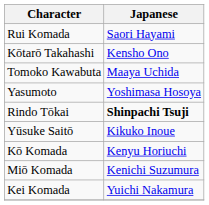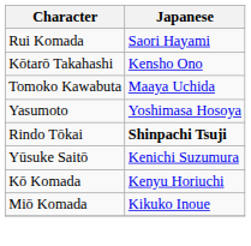 <table class="wikitable sortable">
 <tr>
 <th scope="col">Character</th>
 <th scope="col">Japanese</th>
 </tr>
 <tr>
 <td scope="row">Rui Komada</td>
 <td align="left"><a href='#'>Saori Hayami</a></td>
 </tr>
 <tr>
 <td scope="row">Kōtarō Takahashi</td>
 <td align="left"><a href='#'>Kensho Ono</a></td>
 </tr>
 <tr>
 <td scope="row">Tomoko Kawabuta</td>
 <td align="left"><a href='#'>Maaya Uchida</a></td>
 </tr>
 <tr>
 <td scope="row">Yasumoto</td>
 <td align="left"><a href='#'>Yoshimasa Hosoya</a></td>
 </tr>
 <tr>
 <td scope="row">Rindo Tōkai</td>
 <td align="left"><strong>Shinpachi Tsuji</strong></td>
 </tr>
 <tr>
 <td scope="row">Yūsuke Saitō</td>
-<td align="left"><a href='#'>Kikuko Inoue</a></td>
+<td align="left"><a href='#'>Kenichi Suzumura</a></td>
 </tr>
 <tr>
 <td scope="row">Kō Komada</td>
 <td align="left"><a href='#'>Kenyu Horiuchi</a></td>
 </tr>
 <tr>
 <td scope="row">Miō Komada</td>
-<td align="left"><a href='#'>Kenichi Suzumura</a></td>
-</tr>
-<tr>
-<td scope="row">Kei Komada</td>
-<td align="left"><a href='#'>Yuichi Nakamura</a></td>
+<td align="left"><a href='#'>Kikuko Inoue</a></td>
 </tr>
 <tr>
 </tr>
 </table>
